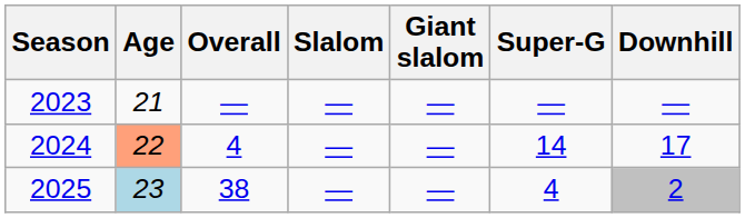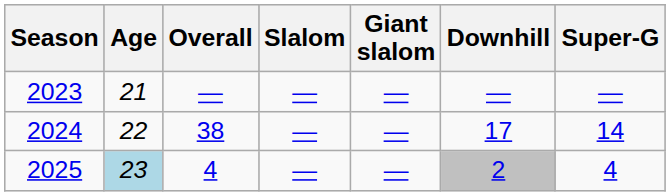 <table class=wikitable style="text-align:center">
 <tr>
 <th>Season</th>
 <th>Age</th>
 <th>Overall</th>
 <th>Slalom</th>
 <th>Giant<br>slalom</th>
+<th>Downhill</th>
 <th>Super-G</th>
-<th>Downhill</th>
 </tr>
 <tr>
 <td><a href='#'>2023</a></td>
 <td><em>21</em></td>
 <td><a href='#'>—</a></td>
 <td><a href='#'>—</a></td>
 <td><a href='#'>—</a></td>
 <td><a href='#'>—</a></td>
 <td><a href='#'>—</a></td>
 </tr>
 <tr>
 <td><a href='#'>2024</a></td>
-<td style="background: lightsalmon;"><em>22</em></td>
-<td><a href='#'>4</a></td>
+<td><em>22</em></td>
+<td><a href='#'>38</a></td>
 <td><a href='#'>—</a></td>
 <td><a href='#'>—</a></td>
+<td><a href='#'>17</a></td>
 <td><a href='#'>14</a></td>
-<td><a href='#'>17</a></td>
 </tr>
 <tr>
 <td><a href='#'>2025</a></td>
 <td style="background: lightblue;"><em>23</em></td>
-<td><a href='#'>38</a></td>
+<td><a href='#'>4</a></td>
 <td><a href='#'>—</a></td>
 <td><a href='#'>—</a></td>
+<td style="background:silver;"><a href='#'>2</a></td>
 <td><a href='#'>4</a></td>
-<td style="background:silver;"><a href='#'>2</a></td>
 </tr>
 </table>
